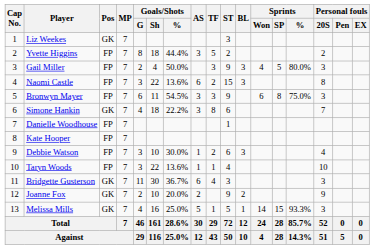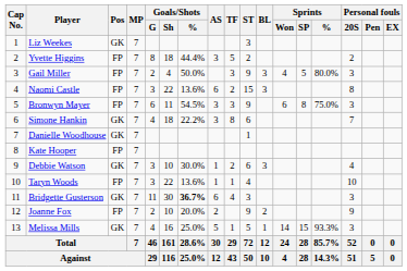 <table class="wikitable sortable" style="text-align: center; font-size: 85%; margin-left: 1em;">
 <tr>
 <th rowspan="2">Cap<br>No.</th>
 <th rowspan="2">Player</th>
 <th rowspan="2">Pos</th>
 <th rowspan="2">MP</th>
 <th colspan="3">Goals/Shots</th>
 <th rowspan="2">AS</th>
 <th rowspan="2">TF</th>
 <th rowspan="2">ST</th>
 <th rowspan="2">BL</th>
 <th colspan="3">Sprints</th>
 <th colspan="3">Personal fouls</th>
 </tr>
 <tr>
 <th>G</th>
 <th>Sh</th>
 <th>%</th>
 <th>Won</th>
 <th>SP</th>
 <th>%</th>
 <th>20S</th>
 <th>Pen</th>
 <th>EX</th>
 </tr>
 <tr>
 <td>1</td>
 <td style="text-align: left;" data-sort-value="Weekes, Liz"><a href='#'>Liz Weekes</a></td>
 <td>GK</td>
 <td>7</td>
 <td></td>
 <td></td>
 <td></td>
 <td></td>
 <td></td>
 <td>3</td>
 <td></td>
 <td></td>
 <td></td>
 <td></td>
 <td></td>
 <td></td>
 <td></td>
 </tr>
 <tr>
 <td>2</td>
 <td style="text-align: left;" data-sort-value="Higgins, Yvette"><a href='#'>Yvette Higgins</a></td>
 <td>FP</td>
 <td>7</td>
 <td>8</td>
 <td>18</td>
 <td>44.4%</td>
 <td>3</td>
 <td>5</td>
 <td>2</td>
 <td></td>
 <td></td>
 <td></td>
 <td></td>
 <td>2</td>
 <td></td>
 <td></td>
 </tr>
 <tr>
 <td>3</td>
 <td style="text-align: left;" data-sort-value="Miller, Gail"><a href='#'>Gail Miller</a></td>
 <td>FP</td>
 <td>7</td>
 <td>2</td>
 <td>4</td>
 <td>50.0%</td>
 <td></td>
 <td>3</td>
 <td>9</td>
 <td>3</td>
 <td>4</td>
 <td>5</td>
 <td>80.0%</td>
 <td>3</td>
 <td></td>
 <td></td>
 </tr>
 <tr>
 <td>4</td>
 <td style="text-align: left;" data-sort-value="Castle, Naomi"><a href='#'>Naomi Castle</a></td>
 <td>FP</td>
 <td>7</td>
 <td>3</td>
 <td>22</td>
 <td>13.6%</td>
 <td>6</td>
 <td>2</td>
 <td>15</td>
 <td>3</td>
 <td></td>
 <td></td>
 <td></td>
 <td>8</td>
 <td></td>
 <td></td>
 </tr>
 <tr>
 <td>5</td>
 <td style="text-align: left;" data-sort-value="Mayer, Bronwyn"><a href='#'>Bronwyn Mayer</a></td>
 <td>FP</td>
 <td>7</td>
 <td>6</td>
 <td>11</td>
 <td>54.5%</td>
 <td>3</td>
 <td>3</td>
 <td>9</td>
 <td></td>
 <td>6</td>
 <td>8</td>
 <td>75.0%</td>
 <td>3</td>
 <td></td>
 <td></td>
 </tr>
 <tr>
 <td>6</td>
 <td style="text-align: left;" data-sort-value="Hankin, Simone"><a href='#'>Simone Hankin</a></td>
 <td>GK</td>
 <td>7</td>
 <td>4</td>
 <td>18</td>
 <td>22.2%</td>
 <td>3</td>
 <td>8</td>
 <td>6</td>
 <td></td>
 <td></td>
 <td></td>
 <td></td>
 <td>7</td>
 <td></td>
 <td></td>
 </tr>
 <tr>
 <td>7</td>
 <td style="text-align: left;" data-sort-value="Woodhouse, Danielle"><a href='#'>Danielle Woodhouse</a></td>
-<td>FP</td>
+<td>GK</td>
 <td>7</td>
 <td></td>
 <td></td>
 <td></td>
 <td></td>
 <td></td>
 <td>1</td>
 <td></td>
 <td></td>
 <td></td>
 <td></td>
 <td></td>
 <td></td>
 <td></td>
 </tr>
 <tr>
 <td>8</td>
 <td style="text-align: left;" data-sort-value="Hooper, Kate"><a href='#'>Kate Hooper</a></td>
 <td>FP</td>
 <td>7</td>
 <td></td>
 <td></td>
 <td></td>
 <td></td>
 <td></td>
 <td></td>
 <td></td>
 <td></td>
 <td></td>
 <td></td>
 <td></td>
 <td></td>
 <td></td>
 </tr>
 <tr>
 <td>9</td>
 <td style="text-align: left;" data-sort-value="Watson, Debbie"><a href='#'>Debbie Watson</a></td>
-<td>FP</td>
+<td>GK</td>
 <td>7</td>
 <td>3</td>
 <td>10</td>
 <td>30.0%</td>
 <td>1</td>
 <td>2</td>
 <td>6</td>
 <td>3</td>
 <td></td>
 <td></td>
 <td></td>
 <td>4</td>
 <td></td>
 <td></td>
 </tr>
 <tr>
 <td>10</td>
 <td style="text-align: left;" data-sort-value="Woods, Taryn"><a href='#'>Taryn Woods</a></td>
 <td>FP</td>
 <td>7</td>
 <td>3</td>
 <td>22</td>
 <td>13.6%</td>
 <td>1</td>
 <td>1</td>
 <td>4</td>
 <td></td>
 <td></td>
 <td></td>
 <td></td>
 <td>10</td>
 <td></td>
 <td></td>
 </tr>
 <tr>
 <td>11</td>
 <td style="text-align: left;" data-sort-value="Gusterson, Bridgette"><a href='#'>Bridgette Gusterson</a></td>
 <td>GK</td>
 <td>7</td>
 <td>11</td>
 <td>30</td>
-<td>36.7%</td>
+<td><strong>36.7%</strong></td>
 <td>6</td>
 <td>4</td>
 <td>3</td>
 <td></td>
 <td></td>
 <td></td>
 <td></td>
 <td>3</td>
 <td></td>
 <td></td>
 </tr>
 <tr>
 <td>12</td>
 <td style="text-align: left;" data-sort-value="Fox, Joanne"><a href='#'>Joanne Fox</a></td>
-<td>GK</td>
+<td>FP</td>
 <td>7</td>
 <td>2</td>
 <td>10</td>
 <td>20.0%</td>
 <td>2</td>
 <td></td>
 <td>9</td>
 <td>2</td>
 <td></td>
 <td></td>
 <td></td>
 <td>9</td>
 <td></td>
 <td></td>
 </tr>
 <tr>
 <td>13</td>
 <td style="text-align: left;" data-sort-value="Mills, Melissa"><a href='#'>Melissa Mills</a></td>
 <td>GK</td>
 <td>7</td>
 <td>4</td>
 <td>16</td>
 <td>25.0%</td>
 <td>5</td>
 <td>1</td>
 <td>5</td>
 <td>1</td>
 <td>14</td>
 <td>15</td>
 <td>93.3%</td>
 <td>3</td>
 <td></td>
 <td></td>
 </tr>
 <tr>
 <th colspan="3">Total</th>
 <th>7</th>
 <th>46</th>
 <th>161</th>
 <th>28.6%</th>
 <th>30</th>
 <th>29</th>
 <th>72</th>
 <th>12</th>
 <th>24</th>
 <th>28</th>
 <th>85.7%</th>
 <th>52</th>
 <th>0</th>
 <th>0</th>
 </tr>
 <tr>
 <th colspan="4">Against</th>
 <th>29</th>
 <th>116</th>
 <th>25.0%</th>
 <th>12</th>
 <th>43</th>
 <th>50</th>
 <th>10</th>
 <th>4</th>
 <th>28</th>
 <th>14.3%</th>
 <th>51</th>
 <th>5</th>
 <th>0</th>
 </tr>
 </table>
